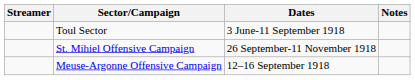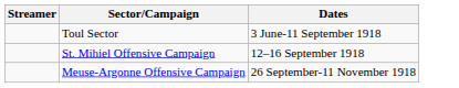 <table class="wikitable">
 <tr>
 <th>Streamer</th>
 <th>Sector/Campaign</th>
 <th>Dates</th>
-<th>Notes</th>
 </tr>
 <tr>
 <td></td>
 <td>Toul Sector</td>
 <td>3 June-11 September 1918</td>
-<td></td>
 </tr>
 <tr>
 <td></td>
 <td><a href='#'>St. Mihiel Offensive Campaign</a></td>
-<td>26 September-11 November 1918</td>
-<td></td>
+<td>12–16 September 1918</td>
 </tr>
 <tr>
 <td></td>
 <td><a href='#'>Meuse-Argonne Offensive Campaign</a></td>
-<td>12–16 September 1918</td>
-<td></td>
+<td>26 September-11 November 1918</td>
 </tr>
 </table>
